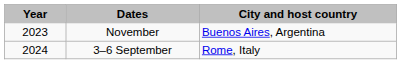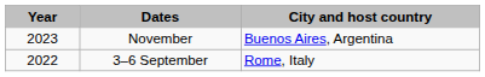 <table class=wikitable style="font-size:90%;">
 <tr>
 <th style="width: 70px; background-color:#C0C0C0">Year</th>
 <th style="width: 160px; background-color:#C0C0C0">Dates</th>
 <th style="width: 240px; background-color:#C0C0C0">City and host country</th>
 </tr>
 <tr>
 <td style="text-align:center">2023</td>
 <td style="text-align:center">November</td>
 <td> <a href='#'>Buenos Aires</a>, Argentina</td>
 </tr>
 <tr>
-<td style="text-align:center">2024</td>
+<td style="text-align:center">2022</td>
 <td style="text-align:center">3–6 September</td>
 <td> <a href='#'>Rome</a>, Italy</td>
 </tr>
 </table>
